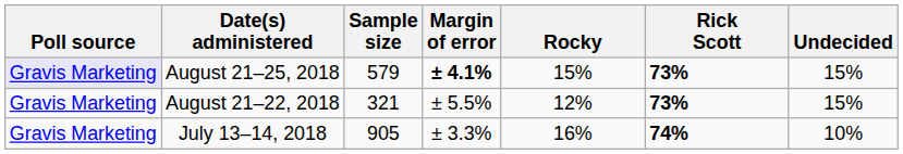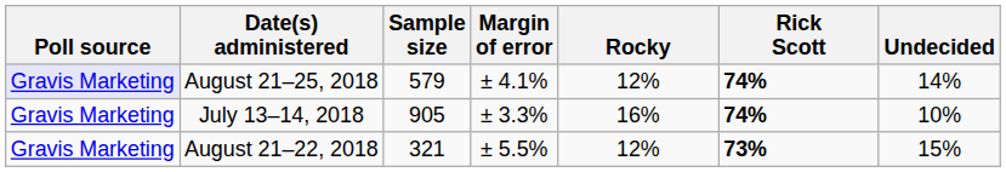 <table class="wikitable" style="font-size:90%">
 <tr valign=bottom>
 <th>Poll source</th>
 <th>Date(s)<br>administered</th>
 <th>Sample<br>size</th>
 <th>Margin<br>of error</th>
 <th style="width:100px;">Rocky<br></th>
 <th style="width:100px;">Rick<br>Scott</th>
 <th>Undecided</th>
 </tr>
 <tr>
 <td style="background: lavender;"><a href='#'>Gravis Marketing</a></td>
 <td align=center>August 21–25, 2018</td>
 <td align=center>579</td>
-<td align=center><strong>± 4.1%</strong></td>
-<td align=center>15%</td>
-<td><strong>73%</strong></td>
-<td align=center>15%</td>
+<td align=center>± 4.1%</td>
+<td align=center>12%</td>
+<td><strong>74%</strong></td>
+<td align=center>14%</td>
+</tr>
+<tr>
+<td><a href='#'>Gravis Marketing</a></td>
+<td align=center>July 13–14, 2018</td>
+<td align=center>905</td>
+<td align=center>± 3.3%</td>
+<td align=center>16%</td>
+<td><strong>74%</strong></td>
+<td align=center>10%</td>
 </tr>
 <tr>
 <td><a href='#'>Gravis Marketing</a></td>
 <td align=center>August 21–22, 2018</td>
 <td align=center>321</td>
 <td align=center>± 5.5%</td>
 <td align=center>12%</td>
 <td><strong>73%</strong></td>
 <td align=center>15%</td>
 </tr>
-<tr>
-<td><a href='#'>Gravis Marketing</a></td>
-<td align=center>July 13–14, 2018</td>
-<td align=center>905</td>
-<td align=center>± 3.3%</td>
-<td align=center>16%</td>
-<td><strong>74%</strong></td>
-<td align=center>10%</td>
-</tr>
 </table>
